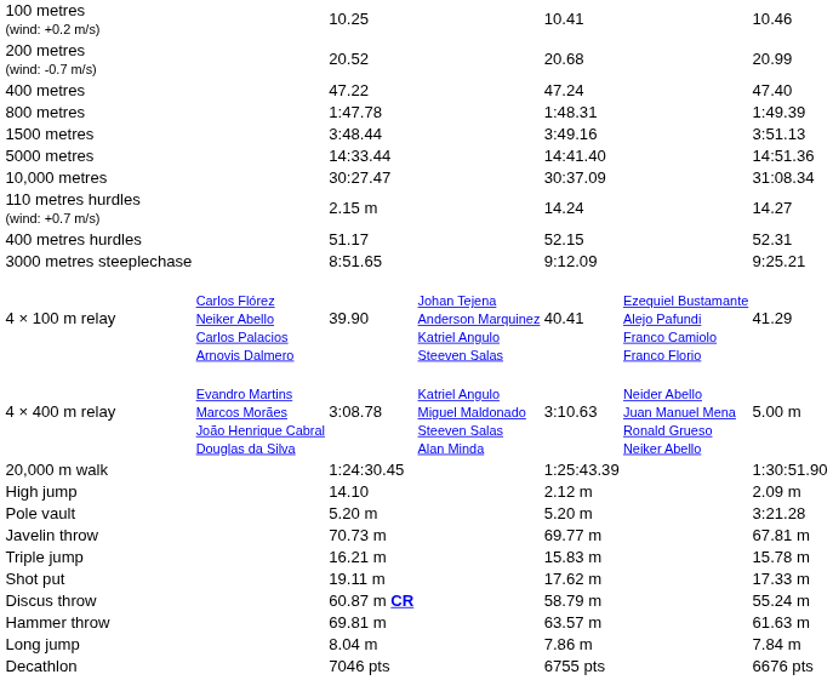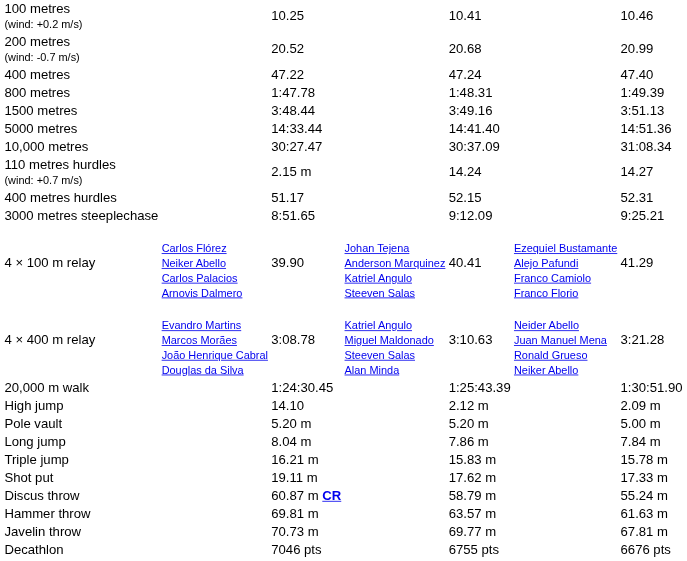 <table>
 <tr>
 <td>100 metres <small><br>(wind: +0.2 m/s)</small></td>
 <td></td>
 <td>10.25</td>
 <td></td>
 <td>10.41</td>
 <td></td>
 <td>10.46</td>
 </tr>
 <tr>
 <td>200 metres <small><br>(wind: -0.7 m/s)</small></td>
 <td></td>
 <td>20.52</td>
 <td></td>
 <td>20.68</td>
 <td></td>
 <td>20.99</td>
 </tr>
 <tr>
 <td>400 metres</td>
 <td></td>
 <td>47.22</td>
 <td></td>
 <td>47.24</td>
 <td></td>
 <td>47.40</td>
 </tr>
 <tr>
 <td>800 metres</td>
 <td></td>
 <td>1:47.78</td>
 <td></td>
 <td>1:48.31</td>
 <td></td>
 <td>1:49.39</td>
 </tr>
 <tr>
 <td>1500 metres</td>
 <td></td>
 <td>3:48.44</td>
 <td></td>
 <td>3:49.16</td>
 <td></td>
 <td>3:51.13</td>
 </tr>
 <tr>
 <td>5000 metres</td>
 <td></td>
 <td>14:33.44</td>
 <td></td>
 <td>14:41.40</td>
 <td></td>
 <td>14:51.36</td>
 </tr>
 <tr>
 <td>10,000 metres</td>
 <td></td>
 <td>30:27.47</td>
 <td></td>
 <td>30:37.09</td>
 <td></td>
 <td>31:08.34</td>
 </tr>
 <tr>
 <td>110 metres hurdles <small><br>(wind: +0.7 m/s)</small></td>
 <td></td>
 <td>2.15 m</td>
 <td></td>
 <td>14.24</td>
 <td></td>
 <td>14.27</td>
 </tr>
 <tr>
 <td>400 metres hurdles</td>
 <td></td>
 <td>51.17</td>
 <td></td>
 <td>52.15</td>
 <td></td>
 <td>52.31</td>
 </tr>
 <tr>
 <td>3000 metres steeplechase</td>
 <td></td>
 <td>8:51.65</td>
 <td></td>
 <td>9:12.09</td>
 <td></td>
 <td>9:25.21</td>
 </tr>
 <tr>
 <td>4 × 100 m relay</td>
 <td><br><small><a href='#'>Carlos Flórez</a><br><a href='#'>Neiker Abello</a><br><a href='#'>Carlos Palacios</a><br><a href='#'>Arnovis Dalmero</a></small></td>
 <td>39.90</td>
 <td><br><small><a href='#'>Johan Tejena</a><br><a href='#'>Anderson Marquinez</a><br><a href='#'>Katriel Angulo</a><br><a href='#'>Steeven Salas</a></small></td>
 <td>40.41</td>
 <td><br><small><a href='#'>Ezequiel Bustamante</a><br><a href='#'>Alejo Pafundi</a><br><a href='#'>Franco Camiolo</a><br><a href='#'>Franco Florio</a></small></td>
 <td>41.29</td>
 </tr>
 <tr>
 <td>4 × 400 m relay</td>
 <td><br><small><a href='#'>Evandro Martins</a><br><a href='#'>Marcos Morães</a><br><a href='#'>João Henrique Cabral</a><br><a href='#'>Douglas da Silva</a></small></td>
 <td>3:08.78</td>
 <td><br><small><a href='#'>Katriel Angulo</a><br><a href='#'>Miguel Maldonado</a><br><a href='#'>Steeven Salas</a><br><a href='#'>Alan Minda</a></small></td>
 <td>3:10.63</td>
 <td><br><small><a href='#'>Neider Abello</a><br><a href='#'>Juan Manuel Mena</a><br><a href='#'>Ronald Grueso</a><br><a href='#'>Neiker Abello</a></small></td>
-<td>5.00 m</td>
+<td>3:21.28</td>
 </tr>
 <tr>
 <td>20,000 m walk</td>
 <td></td>
 <td>1:24:30.45</td>
 <td></td>
 <td>1:25:43.39</td>
 <td></td>
 <td>1:30:51.90</td>
 </tr>
 <tr>
 <td>High jump</td>
 <td></td>
 <td>14.10</td>
 <td></td>
 <td>2.12 m</td>
 <td></td>
 <td>2.09 m</td>
 </tr>
 <tr>
 <td>Pole vault</td>
 <td></td>
 <td>5.20 m</td>
 <td></td>
 <td>5.20 m</td>
 <td></td>
-<td>3:21.28</td>
+<td>5.00 m</td>
 </tr>
 <tr>
-<td>Javelin throw</td>
+<td>Long jump</td>
 <td></td>
-<td>70.73 m</td>
+<td>8.04 m</td>
 <td></td>
-<td>69.77 m</td>
+<td>7.86 m</td>
 <td></td>
-<td>67.81 m</td>
+<td>7.84 m</td>
 </tr>
 <tr>
 <td>Triple jump</td>
 <td></td>
 <td>16.21 m</td>
 <td></td>
 <td>15.83 m</td>
 <td></td>
 <td>15.78 m</td>
 </tr>
 <tr>
 <td>Shot put</td>
 <td></td>
 <td>19.11 m</td>
 <td></td>
 <td>17.62 m</td>
 <td></td>
 <td>17.33 m</td>
 </tr>
 <tr>
 <td>Discus throw</td>
 <td></td>
 <td>60.87 m <strong><a href='#'>CR</a></strong></td>
 <td></td>
 <td>58.79 m</td>
 <td></td>
 <td>55.24 m</td>
 </tr>
 <tr>
 <td>Hammer throw</td>
 <td></td>
 <td>69.81 m</td>
 <td></td>
 <td>63.57 m</td>
 <td></td>
 <td>61.63 m</td>
 </tr>
 <tr>
-<td>Long jump</td>
+<td>Javelin throw</td>
 <td></td>
-<td>8.04 m</td>
+<td>70.73 m</td>
 <td></td>
-<td>7.86 m</td>
+<td>69.77 m</td>
 <td></td>
-<td>7.84 m</td>
+<td>67.81 m</td>
 </tr>
 <tr>
 <td>Decathlon</td>
 <td></td>
 <td>7046 pts</td>
 <td></td>
 <td>6755 pts</td>
 <td></td>
 <td>6676 pts</td>
 </tr>
 </table>
